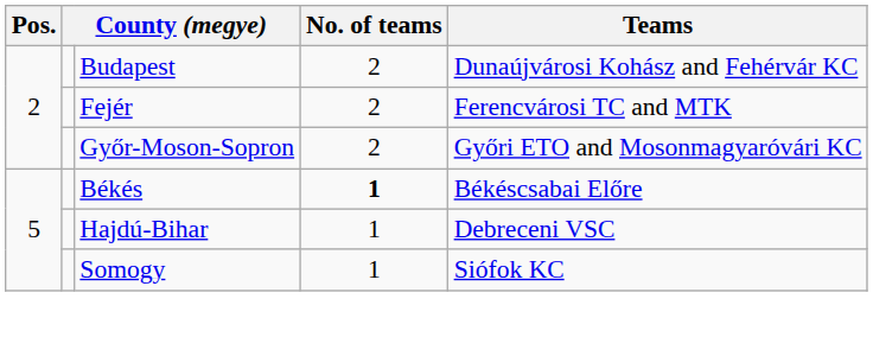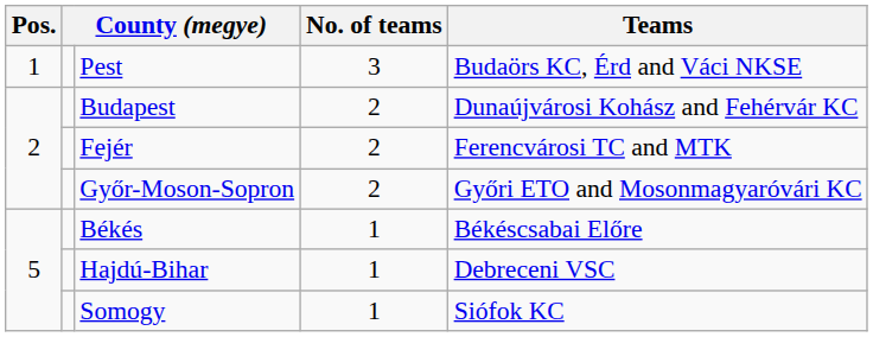 <table class="wikitable">
 <tr>
 <th>Pos.</th>
 <th colspan=2><a href='#'>County</a> <em>(megye)</em></th>
 <th>No. of teams</th>
 <th>Teams</th>
+</tr>
+<tr>
+<td align="center">1</td>
+<td align=center></td>
+<td><a href='#'>Pest</a></td>
+<td align="center">3</td>
+<td><a href='#'>Budaörs KC</a>, <a href='#'>Érd</a> and <a href='#'>Váci NKSE</a></td>
 </tr>
 <tr>
 <td rowspan="3" align="center">2</td>
 <td align=center></td>
 <td><a href='#'>Budapest</a></td>
 <td align="center">2</td>
 <td><a href='#'>Dunaújvárosi Kohász</a> and <a href='#'>Fehérvár KC</a></td>
 </tr>
 <tr>
 <td align=center></td>
 <td><a href='#'>Fejér</a></td>
 <td align="center">2</td>
 <td><a href='#'>Ferencvárosi TC</a> and <a href='#'>MTK</a></td>
 </tr>
 <tr>
 <td align=center></td>
 <td><a href='#'>Győr-Moson-Sopron</a></td>
 <td align="center">2</td>
 <td><a href='#'>Győri ETO</a> and <a href='#'>Mosonmagyaróvári KC</a></td>
 </tr>
 <tr>
 <td rowspan="3" align="center">5</td>
 <td align=center></td>
 <td><a href='#'>Békés</a></td>
-<td align="center"><strong>1</strong></td>
+<td align="center">1</td>
 <td><a href='#'>Békéscsabai Előre</a></td>
 </tr>
 <tr>
 <td align=center></td>
 <td><a href='#'>Hajdú-Bihar</a></td>
 <td align="center">1</td>
 <td><a href='#'>Debreceni VSC</a></td>
 </tr>
 <tr>
 <td align=center></td>
 <td><a href='#'>Somogy</a></td>
 <td align="center">1</td>
 <td><a href='#'>Siófok KC</a></td>
 </tr>
 </table>
